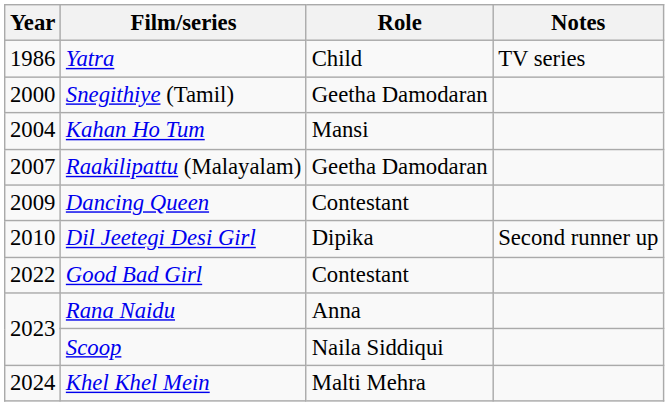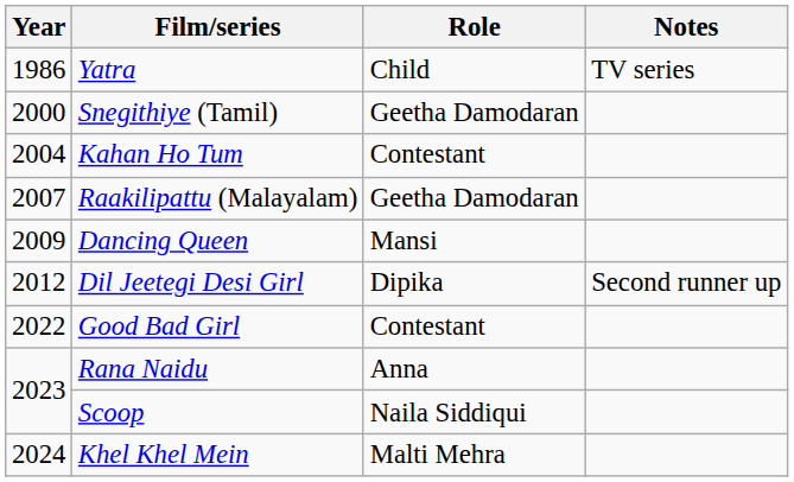 <table class="wikitable">
 <tr>
 <th scope="col">Year</th>
 <th scope="col">Film/series</th>
 <th scope="col">Role</th>
 <th scope="col">Notes</th>
 </tr>
 <tr>
 <td>1986</td>
 <td><a href='#'><em>Yatra</em></a></td>
 <td>Child</td>
 <td>TV series</td>
 </tr>
 <tr>
 <td>2000</td>
 <td><em><a href='#'>Snegithiye</a></em> (Tamil)</td>
 <td>Geetha Damodaran</td>
 <td></td>
 </tr>
 <tr>
 <td>2004</td>
 <td><em><a href='#'>Kahan Ho Tum</a></em></td>
-<td>Mansi</td>
+<td>Contestant</td>
 <td></td>
 </tr>
 <tr>
 <td>2007</td>
 <td><em><a href='#'>Raakilipattu</a></em> (Malayalam)</td>
 <td>Geetha Damodaran</td>
 <td></td>
 </tr>
 <tr>
 <td>2009</td>
 <td><a href='#'><em>Dancing Queen</em></a></td>
-<td>Contestant</td>
+<td>Mansi</td>
 <td></td>
 </tr>
 <tr>
-<td>2010</td>
+<td>2012</td>
 <td><em><a href='#'>Dil Jeetegi Desi Girl</a></em></td>
 <td>Dipika</td>
 <td>Second runner up</td>
 </tr>
 <tr>
 <td>2022</td>
 <td><em><a href='#'>Good Bad Girl</a></em></td>
 <td>Contestant</td>
 <td></td>
 </tr>
 <tr>
 <td rowspan="2">2023</td>
 <td><em><a href='#'>Rana Naidu</a></em></td>
 <td>Anna</td>
 <td></td>
 </tr>
 <tr>
 <td><em><a href='#'>Scoop</a></em></td>
 <td>Naila Siddiqui</td>
 <td></td>
 </tr>
 <tr>
 <td>2024</td>
 <td><em><a href='#'>Khel Khel Mein</a></em></td>
 <td>Malti Mehra</td>
 <td></td>
 </tr>
 </table>
